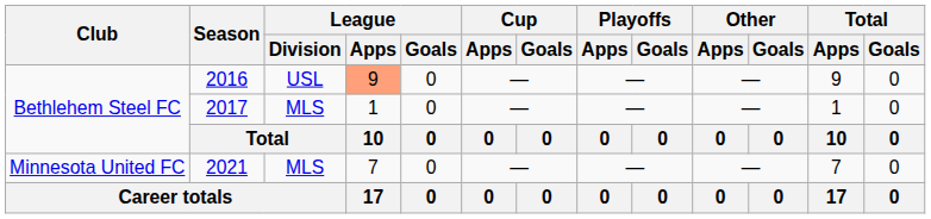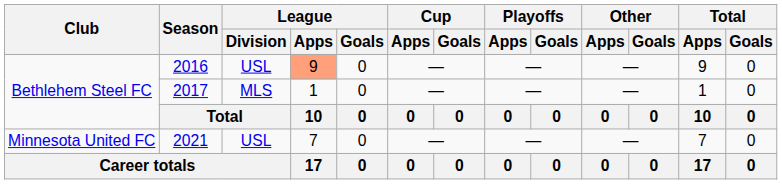 <table class="wikitable" style="text-align:center;">
 <tr>
 <th rowspan="2">Club</th>
 <th rowspan="2">Season</th>
 <th colspan="3">League</th>
 <th colspan="2">Cup</th>
 <th colspan="2">Playoffs</th>
 <th colspan="2">Other</th>
 <th colspan="2">Total</th>
 </tr>
 <tr>
 <th>Division</th>
 <th>Apps</th>
 <th>Goals</th>
 <th>Apps</th>
 <th>Goals</th>
 <th>Apps</th>
 <th>Goals</th>
 <th>Apps</th>
 <th>Goals</th>
 <th>Apps</th>
 <th>Goals</th>
 </tr>
 <tr>
 <td rowspan="3"><a href='#'>Bethlehem Steel FC</a></td>
 <td><a href='#'>2016</a></td>
 <td><a href='#'>USL</a></td>
 <td style="background: lightsalmon;">9</td>
 <td>0</td>
 <td colspan="2">—</td>
 <td colspan="2">—</td>
 <td colspan="2">—</td>
 <td>9</td>
 <td>0</td>
 </tr>
 <tr>
 <td><a href='#'>2017</a></td>
 <td><a href='#'>MLS</a></td>
 <td>1</td>
 <td>0</td>
 <td colspan="2">—</td>
 <td colspan="2">—</td>
 <td colspan="2">—</td>
 <td>1</td>
 <td>0</td>
 </tr>
 <tr>
 <th colspan="2">Total</th>
 <th>10</th>
 <th>0</th>
 <th>0</th>
 <th>0</th>
 <th>0</th>
 <th>0</th>
 <th>0</th>
 <th>0</th>
 <th>10</th>
 <th>0</th>
 </tr>
 <tr>
 <td><a href='#'>Minnesota United FC</a></td>
 <td><a href='#'>2021</a></td>
-<td><a href='#'>MLS</a></td>
+<td><a href='#'>USL</a></td>
 <td>7</td>
 <td>0</td>
 <td colspan="2">—</td>
 <td colspan="2">—</td>
 <td colspan="2">—</td>
 <td>7</td>
 <td>0</td>
 </tr>
 <tr>
 <th colspan="3">Career totals</th>
 <th>17</th>
 <th>0</th>
 <th>0</th>
 <th>0</th>
 <th>0</th>
 <th>0</th>
 <th>0</th>
 <th>0</th>
 <th>17</th>
 <th>0</th>
 </tr>
 </table>
